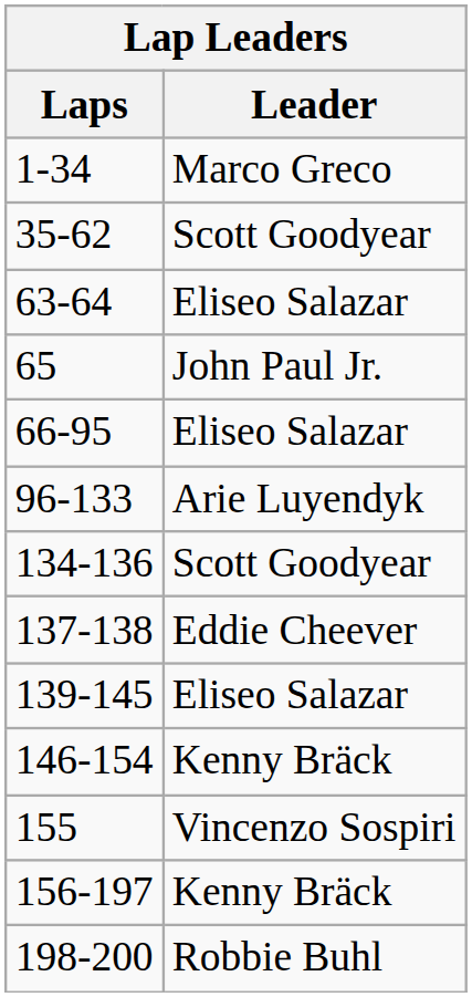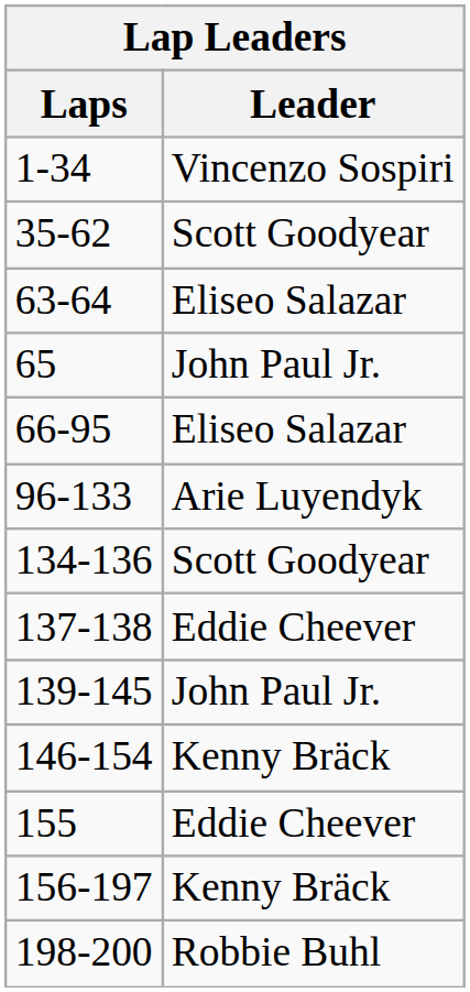 <table class="wikitable">
 <tr>
 <th colspan=2>Lap Leaders</th>
 </tr>
 <tr>
 <th>Laps</th>
 <th>Leader</th>
 </tr>
 <tr>
 <td>1-34</td>
-<td>Marco Greco</td>
+<td>Vincenzo Sospiri</td>
 </tr>
 <tr>
 <td>35-62</td>
 <td>Scott Goodyear</td>
 </tr>
 <tr>
 <td>63-64</td>
 <td>Eliseo Salazar</td>
 </tr>
 <tr>
 <td>65</td>
 <td>John Paul Jr.</td>
 </tr>
 <tr>
 <td>66-95</td>
 <td>Eliseo Salazar</td>
 </tr>
 <tr>
 <td>96-133</td>
 <td>Arie Luyendyk</td>
 </tr>
 <tr>
 <td>134-136</td>
 <td>Scott Goodyear</td>
 </tr>
 <tr>
 <td>137-138</td>
 <td>Eddie Cheever</td>
 </tr>
 <tr>
 <td>139-145</td>
-<td>Eliseo Salazar</td>
+<td>John Paul Jr.</td>
 </tr>
 <tr>
 <td>146-154</td>
 <td>Kenny Bräck</td>
 </tr>
 <tr>
 <td>155</td>
-<td>Vincenzo Sospiri</td>
+<td>Eddie Cheever</td>
 </tr>
 <tr>
 <td>156-197</td>
 <td>Kenny Bräck</td>
 </tr>
 <tr>
 <td>198-200</td>
 <td>Robbie Buhl</td>
 </tr>
 </table>
